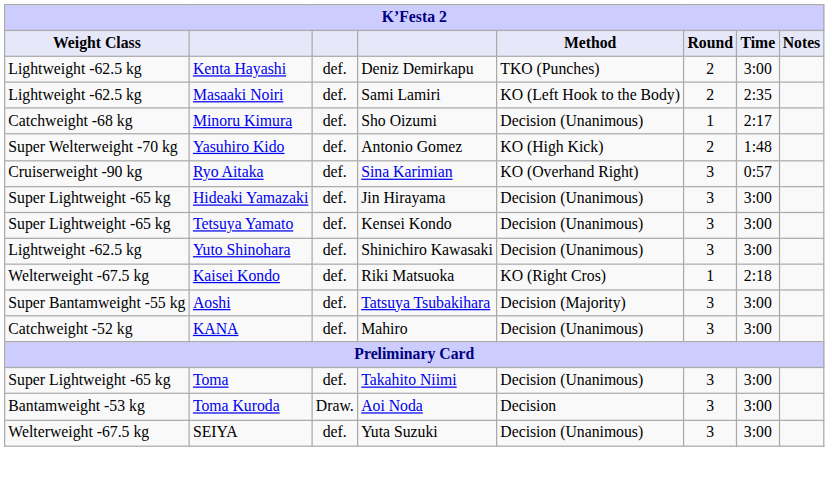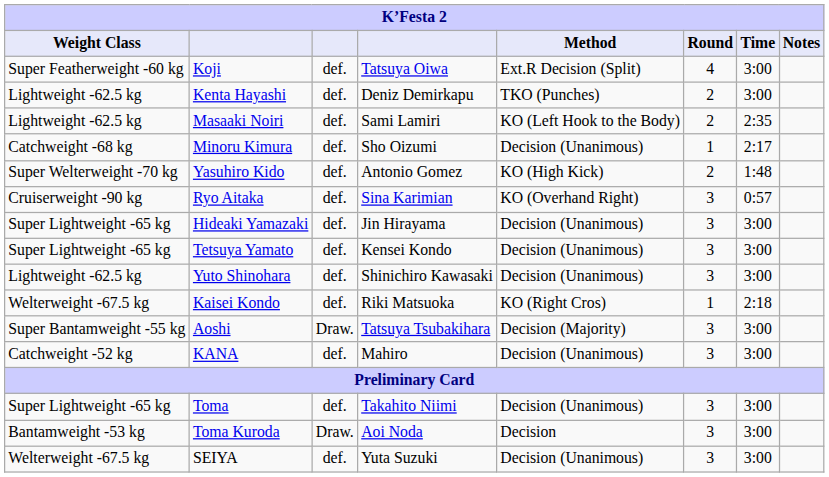 <table class="wikitable" style="font-size: 80%;">
 <tr>
 <th colspan="8" style="background-color: #ccf; color: #000080; text-align: center;"><strong>K’Festa 2</strong></th>
 </tr>
 <tr>
 <th colspan="1" style="background-color: #E6E8FA; color: #000000; text-align: center;">Weight Class</th>
 <th colspan="1" style="background-color: #E6E8FA; color: #000000; text-align: center;"></th>
 <th colspan="1" style="background-color: #E6E8FA; color: #000000; text-align: center;"></th>
 <th colspan="1" style="background-color: #E6E8FA; color: #000000; text-align: center;"></th>
 <th colspan="1" style="background-color: #E6E8FA; color: #000000; text-align: center;">Method</th>
 <th colspan="1" style="background-color: #E6E8FA; color: #000000; text-align: center;">Round</th>
 <th colspan="1" style="background-color: #E6E8FA; color: #000000; text-align: center;">Time</th>
 <th colspan="1" style="background-color: #E6E8FA; color: #000000; text-align: center;">Notes</th>
+</tr>
+<tr>
+<td>Super Featherweight -60 kg</td>
+<td> <a href='#'>Koji</a></td>
+<td align=center>def.</td>
+<td> <a href='#'>Tatsuya Oiwa</a></td>
+<td>Ext.R Decision (Split)</td>
+<td align=center>4</td>
+<td align=center>3:00</td>
+<td></td>
 </tr>
 <tr>
 <td>Lightweight -62.5 kg</td>
 <td> <a href='#'>Kenta Hayashi</a></td>
 <td align=center>def.</td>
 <td> Deniz Demirkapu</td>
 <td>TKO (Punches)</td>
 <td align=center>2</td>
 <td align=center>3:00</td>
 <td></td>
 </tr>
 <tr>
 <td>Lightweight -62.5 kg</td>
 <td> <a href='#'>Masaaki Noiri</a></td>
 <td align=center>def.</td>
 <td> Sami Lamiri</td>
 <td>KO (Left Hook to the Body)</td>
 <td align=center>2</td>
 <td align=center>2:35</td>
 <td></td>
 </tr>
 <tr>
 <td>Catchweight -68 kg</td>
 <td> <a href='#'>Minoru Kimura</a></td>
 <td align=center>def.</td>
 <td> Sho Oizumi</td>
 <td>Decision (Unanimous)</td>
 <td align=center>1</td>
 <td align=center>2:17</td>
 <td></td>
 </tr>
 <tr>
 <td>Super Welterweight -70 kg</td>
 <td> <a href='#'>Yasuhiro Kido</a></td>
 <td align=center>def.</td>
 <td> Antonio Gomez</td>
 <td>KO (High Kick)</td>
 <td align=center>2</td>
 <td align=center>1:48</td>
 <td></td>
 </tr>
 <tr>
 <td>Cruiserweight -90 kg</td>
 <td> <a href='#'>Ryo Aitaka</a></td>
 <td align=center>def.</td>
 <td> <a href='#'>Sina Karimian</a></td>
 <td>KO (Overhand Right)</td>
 <td align=center>3</td>
 <td align=center>0:57</td>
 <td></td>
 </tr>
 <tr>
 <td>Super Lightweight -65 kg</td>
 <td> <a href='#'>Hideaki Yamazaki</a></td>
 <td align=center>def.</td>
 <td> Jin Hirayama</td>
 <td>Decision (Unanimous)</td>
 <td align=center>3</td>
 <td align=center>3:00</td>
 <td></td>
 </tr>
 <tr>
 <td>Super Lightweight -65 kg</td>
 <td> <a href='#'>Tetsuya Yamato</a></td>
 <td align=center>def.</td>
 <td> Kensei Kondo</td>
 <td>Decision (Unanimous)</td>
 <td align=center>3</td>
 <td align=center>3:00</td>
 <td></td>
 </tr>
 <tr>
 <td>Lightweight -62.5 kg</td>
 <td> <a href='#'>Yuto Shinohara</a></td>
 <td align=center>def.</td>
 <td> Shinichiro Kawasaki</td>
 <td>Decision (Unanimous)</td>
 <td align=center>3</td>
 <td align=center>3:00</td>
 <td></td>
 </tr>
 <tr>
 <td>Welterweight -67.5 kg</td>
 <td> <a href='#'>Kaisei Kondo</a></td>
 <td align=center>def.</td>
 <td> Riki Matsuoka</td>
 <td>KO (Right Cros)</td>
 <td align=center>1</td>
 <td align=center>2:18</td>
 <td></td>
 </tr>
 <tr>
 <td>Super Bantamweight -55 kg</td>
 <td> <a href='#'>Aoshi</a></td>
-<td align=center>def.</td>
+<td align=center>Draw.</td>
 <td> <a href='#'>Tatsuya Tsubakihara</a></td>
 <td>Decision (Majority)</td>
 <td align=center>3</td>
 <td align=center>3:00</td>
 <td></td>
 </tr>
 <tr>
 <td>Catchweight -52 kg</td>
 <td> <a href='#'>KANA</a></td>
 <td align=center>def.</td>
 <td> Mahiro</td>
 <td>Decision (Unanimous)</td>
 <td align=center>3</td>
 <td align=center>3:00</td>
 <td></td>
 </tr>
 <tr>
 <th colspan="8" style="background-color: #ccf; color: #000080; text-align: center;"><strong>Preliminary Card</strong></th>
 </tr>
 <tr>
 <td>Super Lightweight -65 kg</td>
 <td> <a href='#'>Toma</a></td>
 <td align=center>def.</td>
 <td> <a href='#'>Takahito Niimi</a></td>
 <td>Decision (Unanimous)</td>
 <td align=center>3</td>
 <td align=center>3:00</td>
 <td></td>
 </tr>
 <tr>
 <td>Bantamweight -53 kg</td>
 <td> <a href='#'>Toma Kuroda</a></td>
 <td align=center>Draw.</td>
 <td> <a href='#'>Aoi Noda</a></td>
 <td>Decision</td>
 <td align=center>3</td>
 <td align=center>3:00</td>
 <td></td>
 </tr>
 <tr>
 <td>Welterweight -67.5 kg</td>
 <td> SEIYA</td>
 <td align=center>def.</td>
 <td> Yuta Suzuki</td>
 <td>Decision (Unanimous)</td>
 <td align=center>3</td>
 <td align=center>3:00</td>
 <td></td>
 </tr>
 </table>
